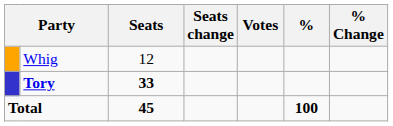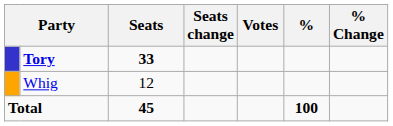 <table class="wikitable sortable">
 <tr>
 <th style="width:100px" colspan=2>Party</th>
 <th style="width:70px;">Seats</th>
 <th style="width:40px;">Seats change</th>
 <th style="width:40px;">Votes</th>
 <th style="width:40px;">%</th>
 <th style="width:40px;">% Change</th>
 </tr>
 <tr>
-<td bgcolor="#FFA500"></td>
-<td><a href='#'>Whig</a></td>
-<td align=center>12</td>
+<td bgcolor="#3333CC"></td>
+<td><strong><a href='#'>Tory</a></strong></td>
+<td align=center><strong>33</strong></td>
 <td align=center></td>
 <td align=center></td>
 <td align=center></td>
 <td align=center></td>
 </tr>
 <tr>
-<td bgcolor="#3333CC"></td>
-<td><strong><a href='#'>Tory</a></strong></td>
-<td align=center><strong>33</strong></td>
+<td bgcolor="#FFA500"></td>
+<td><a href='#'>Whig</a></td>
+<td align=center>12</td>
 <td align=center></td>
 <td align=center></td>
 <td align=center></td>
 <td align=center></td>
 </tr>
 <tr>
 <td colspan=2><strong>Total</strong></td>
 <td align=center><strong>45</strong></td>
 <td align=center></td>
 <td align=center></td>
 <td align=center><strong>100</strong></td>
 <td align=center></td>
 </tr>
 </table>
